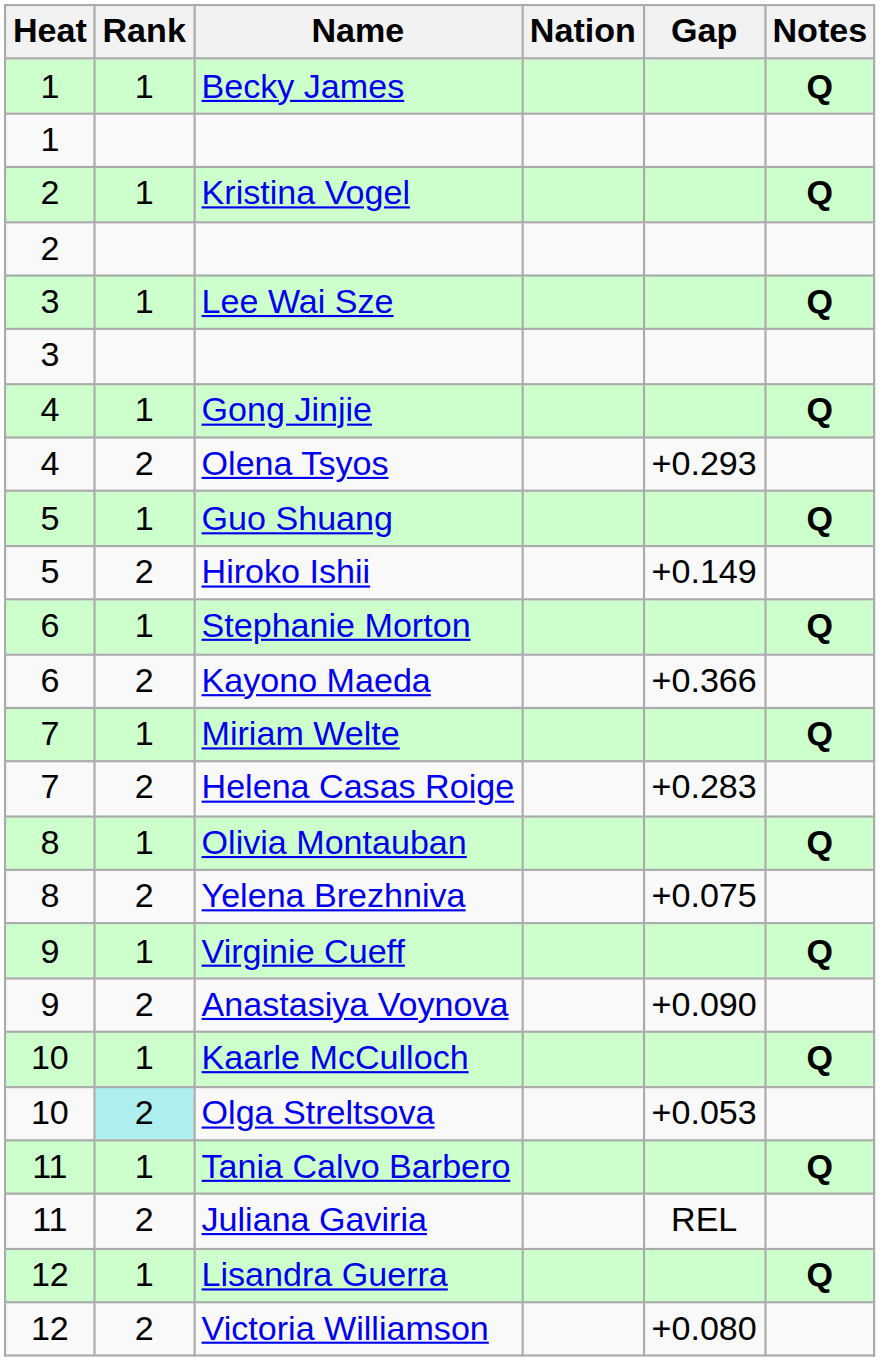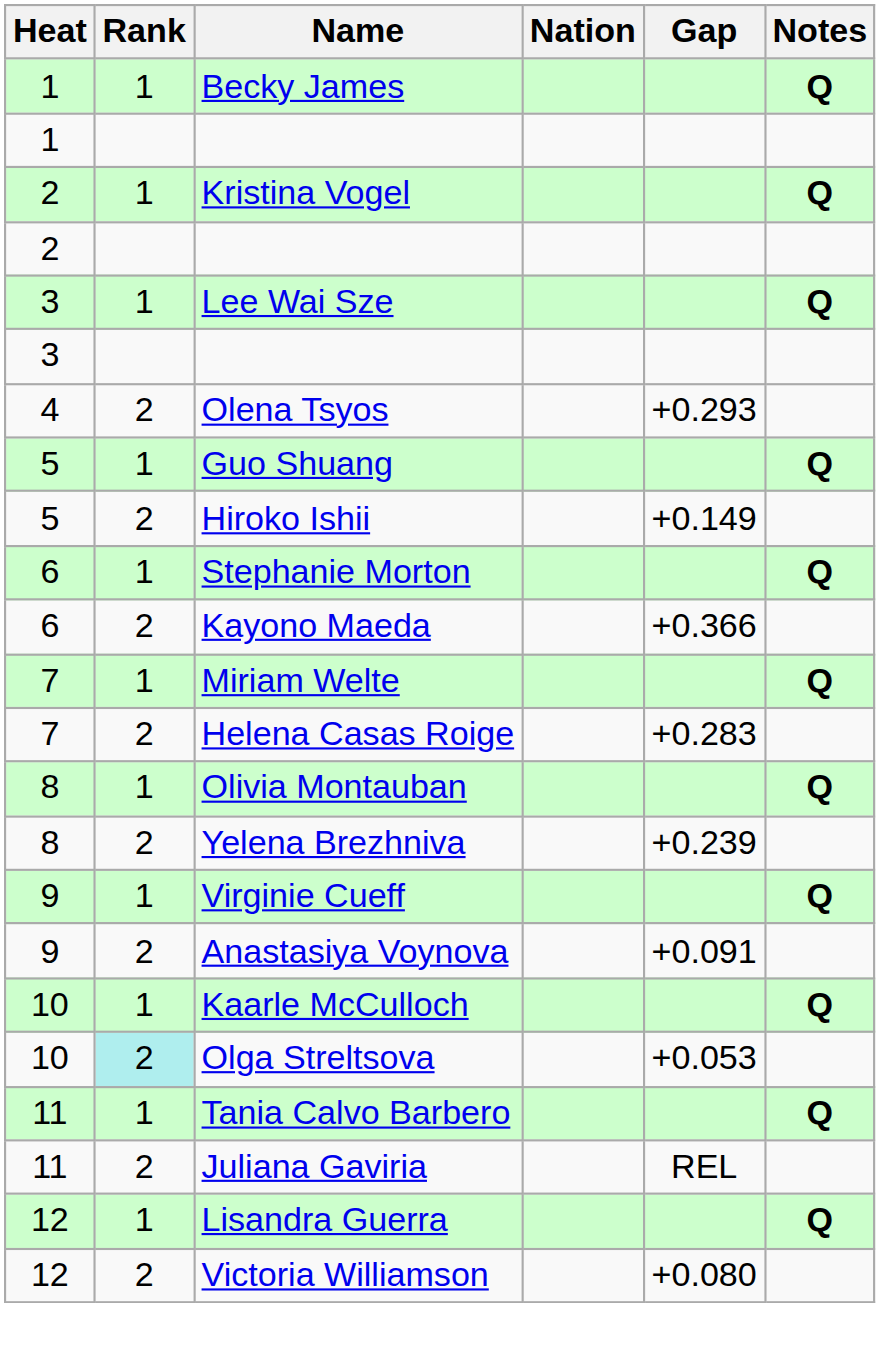 <table class="wikitable sortable" style="text-align:center">
 <tr>
 <th>Heat</th>
 <th>Rank</th>
 <th>Name</th>
 <th>Nation</th>
 <th>Gap</th>
 <th>Notes</th>
 </tr>
 <tr bgcolor=ccffcc>
 <td>1</td>
 <td>1</td>
 <td align=left><a href='#'>Becky James</a></td>
 <td align=left></td>
 <td></td>
 <td><strong>Q</strong></td>
 </tr>
 <tr>
 <td>1</td>
 <td></td>
 <td align=left></td>
 <td align=left></td>
 <td></td>
 <td></td>
 </tr>
 <tr bgcolor=ccffcc>
 <td>2</td>
 <td>1</td>
 <td align=left><a href='#'>Kristina Vogel</a></td>
 <td align=left></td>
 <td></td>
 <td><strong>Q</strong></td>
 </tr>
 <tr>
 <td>2</td>
 <td></td>
 <td align=left></td>
 <td align=left></td>
 <td></td>
 <td></td>
 </tr>
 <tr bgcolor=ccffcc>
 <td>3</td>
 <td>1</td>
 <td align=left><a href='#'>Lee Wai Sze</a></td>
 <td align=left></td>
 <td></td>
 <td><strong>Q</strong></td>
 </tr>
 <tr>
 <td>3</td>
 <td></td>
 <td align=left></td>
 <td align=left></td>
 <td></td>
 <td></td>
-</tr>
-<tr bgcolor=ccffcc>
-<td>4</td>
-<td>1</td>
-<td align=left><a href='#'>Gong Jinjie</a></td>
-<td align=left></td>
-<td></td>
-<td><strong>Q</strong></td>
 </tr>
 <tr>
 <td>4</td>
 <td>2</td>
 <td align=left><a href='#'>Olena Tsyos</a></td>
 <td align=left></td>
 <td>+0.293</td>
 <td></td>
 </tr>
 <tr bgcolor=ccffcc>
 <td>5</td>
 <td>1</td>
 <td align=left><a href='#'>Guo Shuang</a></td>
 <td align=left></td>
 <td></td>
 <td><strong>Q</strong></td>
 </tr>
 <tr>
 <td>5</td>
 <td>2</td>
 <td align=left><a href='#'>Hiroko Ishii</a></td>
 <td align=left></td>
 <td>+0.149</td>
 <td></td>
 </tr>
 <tr bgcolor=ccffcc>
 <td>6</td>
 <td>1</td>
 <td align=left><a href='#'>Stephanie Morton</a></td>
 <td align=left></td>
 <td></td>
 <td><strong>Q</strong></td>
 </tr>
 <tr>
 <td>6</td>
 <td>2</td>
 <td align=left><a href='#'>Kayono Maeda</a></td>
 <td align=left></td>
 <td>+0.366</td>
 <td></td>
 </tr>
 <tr bgcolor=ccffcc>
 <td>7</td>
 <td>1</td>
 <td align=left><a href='#'>Miriam Welte</a></td>
 <td align=left></td>
 <td></td>
 <td><strong>Q</strong></td>
 </tr>
 <tr>
 <td>7</td>
 <td>2</td>
 <td align=left><a href='#'>Helena Casas Roige</a></td>
 <td align=left></td>
 <td>+0.283</td>
 <td></td>
 </tr>
 <tr bgcolor=ccffcc>
 <td>8</td>
 <td>1</td>
 <td align=left><a href='#'>Olivia Montauban</a></td>
 <td align=left></td>
 <td></td>
 <td><strong>Q</strong></td>
 </tr>
 <tr>
 <td>8</td>
 <td>2</td>
 <td align=left><a href='#'>Yelena Brezhniva</a></td>
 <td align=left></td>
-<td>+0.075</td>
+<td>+0.239</td>
 <td></td>
 </tr>
 <tr bgcolor=ccffcc>
 <td>9</td>
 <td>1</td>
 <td align=left><a href='#'>Virginie Cueff</a></td>
 <td align=left></td>
 <td></td>
 <td><strong>Q</strong></td>
 </tr>
 <tr>
 <td>9</td>
 <td>2</td>
 <td align=left><a href='#'>Anastasiya Voynova</a></td>
 <td align=left></td>
-<td>+0.090</td>
+<td>+0.091</td>
 <td></td>
 </tr>
 <tr bgcolor=ccffcc>
 <td>10</td>
 <td>1</td>
 <td align=left><a href='#'>Kaarle McCulloch</a></td>
 <td align=left></td>
 <td></td>
 <td><strong>Q</strong></td>
 </tr>
 <tr>
 <td>10</td>
 <td style="background: paleturquoise;">2</td>
 <td align=left><a href='#'>Olga Streltsova</a></td>
 <td align=left></td>
 <td>+0.053</td>
 <td></td>
 </tr>
 <tr bgcolor=ccffcc>
 <td>11</td>
 <td>1</td>
 <td align=left><a href='#'>Tania Calvo Barbero</a></td>
 <td align=left></td>
 <td></td>
 <td><strong>Q</strong></td>
 </tr>
 <tr>
 <td>11</td>
 <td>2</td>
 <td align=left><a href='#'>Juliana Gaviria</a></td>
 <td align=left></td>
 <td>REL</td>
 <td></td>
 </tr>
 <tr bgcolor=ccffcc>
 <td>12</td>
 <td>1</td>
 <td align=left><a href='#'>Lisandra Guerra</a></td>
 <td align=left></td>
 <td></td>
 <td><strong>Q</strong></td>
 </tr>
 <tr>
 <td>12</td>
 <td>2</td>
 <td align=left><a href='#'>Victoria Williamson</a></td>
 <td align=left></td>
 <td>+0.080</td>
 <td></td>
 </tr>
 </table>
